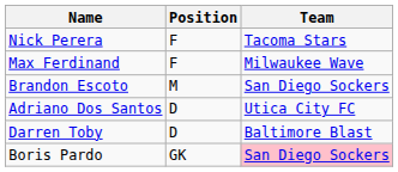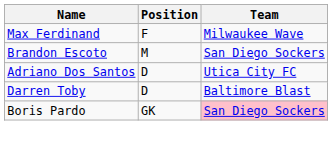 <table class="wikitable">
 <tr>
 <th>Name</th>
 <th>Position</th>
 <th>Team</th>
-</tr>
-<tr>
-<td><a href='#'>Nick Perera</a></td>
-<td>F</td>
-<td><a href='#'>Tacoma Stars</a></td>
 </tr>
 <tr>
 <td><a href='#'>Max Ferdinand</a></td>
 <td>F</td>
 <td><a href='#'>Milwaukee Wave</a></td>
 </tr>
 <tr>
 <td><a href='#'>Brandon Escoto</a></td>
 <td>M</td>
 <td><a href='#'>San Diego Sockers</a></td>
 </tr>
 <tr>
 <td><a href='#'>Adriano Dos Santos</a></td>
 <td>D</td>
 <td><a href='#'>Utica City FC</a></td>
 </tr>
 <tr>
 <td><a href='#'>Darren Toby</a></td>
 <td>D</td>
 <td><a href='#'>Baltimore Blast</a></td>
 </tr>
 <tr>
 <td>Boris Pardo</td>
 <td>GK</td>
 <td style="background: pink;"><a href='#'>San Diego Sockers</a></td>
 </tr>
 </table>
